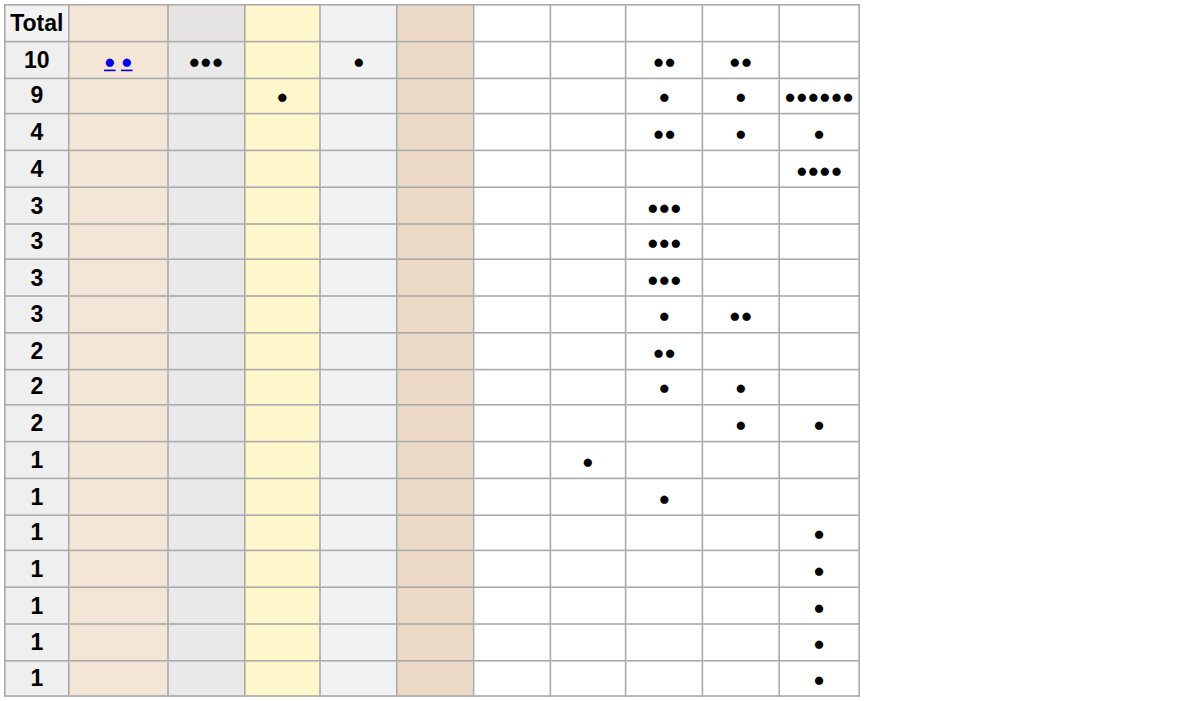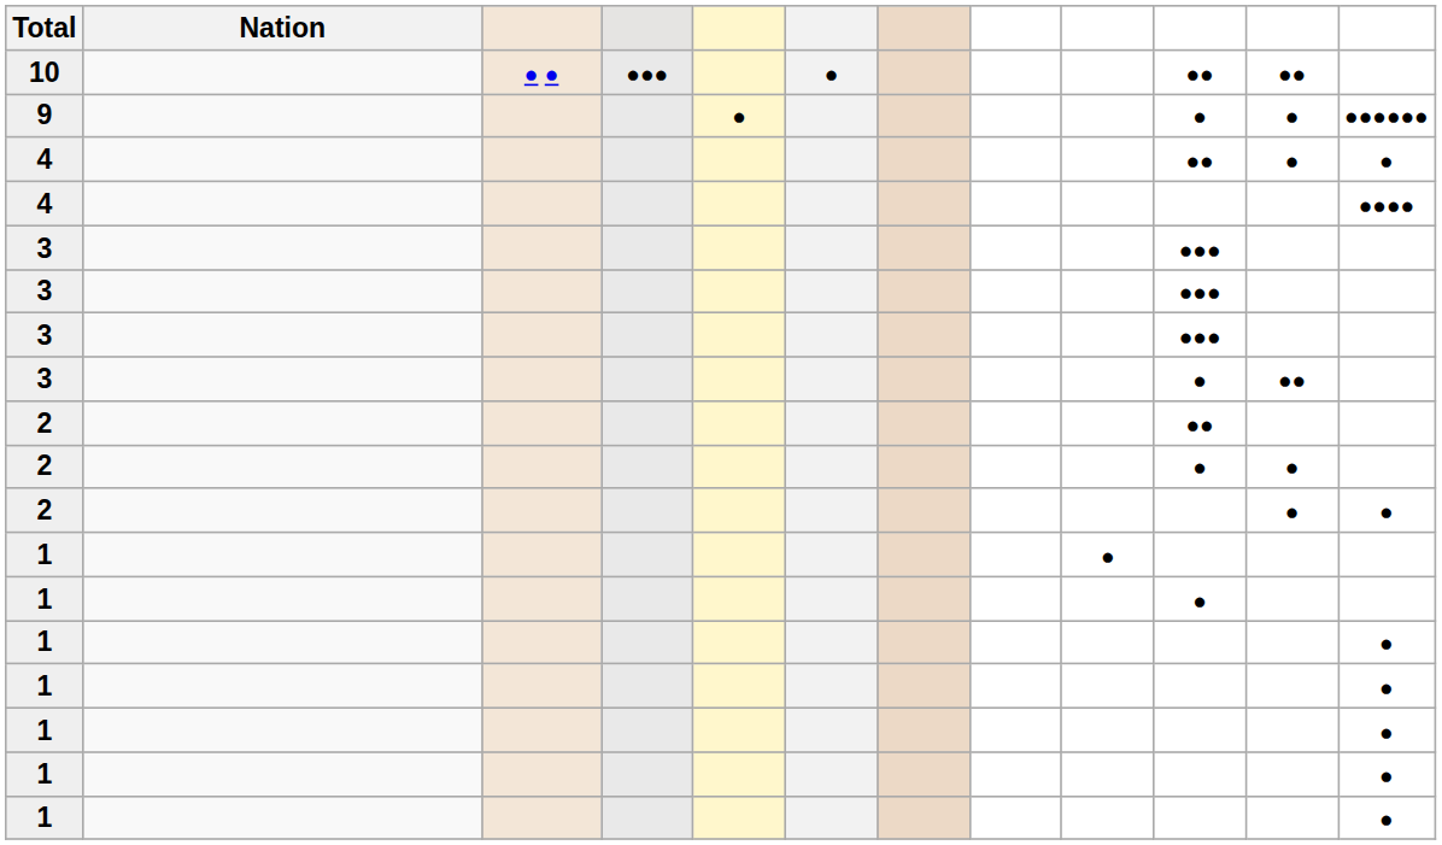 <table class="sortable wikitable" style="font-size:90%">
 <tr>
 <th width="30">Total</th>
+<th width="200">Nation</th>
 <th width="55" style="background:#F3E6D7;"></th>
 <th width="41" style="background:#E5E4E2;"></th>
 <th width="41" style="background:#fff7cc;"></th>
 <th width="41" style="background:#f2f2f2;"></th>
 <th width="41" style="background:#ecd9c6;"></th>
 <th width="41" style="background:#fff;"></th>
 <th width="41" style="background:#fff;"></th>
 <th width="41" style="background:#fff;"></th>
 <th width="41" style="background:#fff;"></th>
 <th width="41" style="background:#fff;"></th>
 </tr>
 <tr align="center">
 <td style="background:#efefef;"><strong>10</strong></td>
+<td align="left"></td>
 <td style="background:#F3E6D7;"> <small><a href='#'>●</a> <a href='#'>●</a></small></td>
 <td style="background:#E9E9E9;"> <small>●●●</small></td>
 <td style="background:#fff7cc;"> <small> </small></td>
 <td style="background:#f2f2f2;"> <small>●</small></td>
 <td style="background:#ecd9c6;"> <small> </small></td>
 <td style="background:#fff;"> <small> </small></td>
 <td style="background:#fff;"> <small> </small></td>
 <td style="background:#fff;"> <small>●●</small></td>
 <td style="background:#fff;"> <small>●●</small></td>
 <td style="background:#fff;"> <small> </small></td>
 </tr>
 <tr align="center">
 <td style="background:#efefef;"><strong>9</strong></td>
+<td align="left"></td>
 <td style="background:#F3E6D7;"> <small> </small></td>
 <td style="background:#E9E9E9;"> <small> </small></td>
 <td style="background:#fff7cc;"> <small>●</small></td>
 <td style="background:#f2f2f2;"> <small> </small></td>
 <td style="background:#ecd9c6;"> <small> </small></td>
 <td style="background:#fff;"> <small> </small></td>
 <td style="background:#fff;"> <small> </small></td>
 <td style="background:#fff;"> <small>●</small></td>
 <td style="background:#fff;"> <small>●</small></td>
 <td style="background:#fff;"> <small>●●●●●●</small></td>
 </tr>
 <tr align="center">
 <td style="background:#efefef;"><strong>4</strong></td>
+<td align="left"></td>
 <td style="background:#F3E6D7;"> <small> </small></td>
 <td style="background:#E9E9E9;"> <small> </small></td>
 <td style="background:#fff7cc;"> <small> </small></td>
 <td style="background:#f2f2f2;"> <small> </small></td>
 <td style="background:#ecd9c6;"> <small> </small></td>
 <td style="background:#fff;"> <small> </small></td>
 <td style="background:#fff;"> <small> </small></td>
 <td style="background:#fff;"> <small>●●</small></td>
 <td style="background:#fff;"> <small>●</small></td>
 <td style="background:#fff;"> <small>●</small></td>
 </tr>
 <tr align="center">
 <td style="background:#efefef;"><strong>4</strong></td>
+<td align="left"></td>
 <td style="background:#F3E6D7;"> <small> </small></td>
 <td style="background:#E9E9E9;"> <small> </small></td>
 <td style="background:#fff7cc;"> <small> </small></td>
 <td style="background:#f2f2f2;"> <small> </small></td>
 <td style="background:#ecd9c6;"> <small> </small></td>
 <td style="background:#fff;"> <small> </small></td>
 <td style="background:#fff;"> <small> </small></td>
 <td style="background:#fff;"> <small> </small></td>
 <td style="background:#fff;"> <small> </small></td>
 <td style="background:#fff;"> <small>●●●●</small></td>
 </tr>
 <tr align="center">
 <td style="background:#efefef;"><strong>3</strong></td>
+<td align="left"></td>
 <td style="background:#F3E6D7;"> <small> </small></td>
 <td style="background:#E9E9E9;"> <small> </small></td>
 <td style="background:#fff7cc;"> <small> </small></td>
 <td style="background:#f2f2f2;"> <small> </small></td>
 <td style="background:#ecd9c6;"> <small> </small></td>
 <td style="background:#fff;"> <small> </small></td>
 <td style="background:#fff;"> <small> </small></td>
 <td style="background:#fff;"> <small>●●●</small></td>
 <td style="background:#fff;"> <small> </small></td>
 <td style="background:#fff;"> <small> </small></td>
 </tr>
 <tr align="center">
 <td style="background:#efefef;"><strong>3</strong></td>
+<td align="left"></td>
 <td style="background:#F3E6D7;"> <small> </small></td>
 <td style="background:#E9E9E9;"> <small> </small></td>
 <td style="background:#fff7cc;"> <small> </small></td>
 <td style="background:#f2f2f2;"> <small> </small></td>
 <td style="background:#ecd9c6;"> <small> </small></td>
 <td style="background:#fff;"> <small> </small></td>
 <td style="background:#fff;"> <small> </small></td>
 <td style="background:#fff;"> <small>●●●</small></td>
 <td style="background:#fff;"> <small> </small></td>
 <td style="background:#fff;"> <small> </small></td>
 </tr>
 <tr align="center">
 <td style="background:#efefef;"><strong>3</strong></td>
+<td align="left"></td>
 <td style="background:#F3E6D7;"> <small> </small></td>
 <td style="background:#E9E9E9;"> <small> </small></td>
 <td style="background:#fff7cc;"> <small> </small></td>
 <td style="background:#f2f2f2;"> <small> </small></td>
 <td style="background:#ecd9c6;"> <small> </small></td>
 <td style="background:#fff;"> <small> </small></td>
 <td style="background:#fff;"> <small> </small></td>
 <td style="background:#fff;"> <small>●●●</small></td>
 <td style="background:#fff;"> <small> </small></td>
 <td style="background:#fff;"> <small> </small></td>
 </tr>
 <tr align="center">
 <td style="background:#efefef;"><strong>3</strong></td>
+<td align="left"></td>
 <td style="background:#F3E6D7;"> <small> </small></td>
 <td style="background:#E9E9E9;"> <small> </small></td>
 <td style="background:#fff7cc;"> <small> </small></td>
 <td style="background:#f2f2f2;"> <small> </small></td>
 <td style="background:#ecd9c6;"> <small> </small></td>
 <td style="background:#fff;"> <small> </small></td>
 <td style="background:#fff;"> <small> </small></td>
 <td style="background:#fff;"> <small>●</small></td>
 <td style="background:#fff;"> <small>●●</small></td>
 <td style="background:#fff;"> <small> </small></td>
 </tr>
 <tr align="center">
 <td style="background:#efefef;"><strong>2</strong></td>
+<td align="left"></td>
 <td style="background:#F3E6D7;"> <small> </small></td>
 <td style="background:#E9E9E9;"> <small> </small></td>
 <td style="background:#fff7cc;"> <small> </small></td>
 <td style="background:#f2f2f2;"> <small> </small></td>
 <td style="background:#ecd9c6;"> <small> </small></td>
 <td style="background:#fff;"> <small> </small></td>
 <td style="background:#fff;"> <small> </small></td>
 <td style="background:#fff;"> <small>●●</small></td>
 <td style="background:#fff;"> <small> </small></td>
 <td style="background:#fff;"> <small> </small></td>
 </tr>
 <tr align="center">
 <td style="background:#efefef;"><strong>2</strong></td>
+<td align="left"></td>
 <td style="background:#F3E6D7;"> <small> </small></td>
 <td style="background:#E9E9E9;"> <small> </small></td>
 <td style="background:#fff7cc;"> <small> </small></td>
 <td style="background:#f2f2f2;"> <small> </small></td>
 <td style="background:#ecd9c6;"> <small> </small></td>
 <td style="background:#fff;"> <small> </small></td>
 <td style="background:#fff;"> <small> </small></td>
 <td style="background:#fff;"> <small>●</small></td>
 <td style="background:#fff;"> <small>●</small></td>
 <td style="background:#fff;"> <small> </small></td>
 </tr>
 <tr align="center">
 <td style="background:#efefef;"><strong>2</strong></td>
+<td align="left"></td>
 <td style="background:#F3E6D7;"> <small> </small></td>
 <td style="background:#E9E9E9;"> <small> </small></td>
 <td style="background:#fff7cc;"> <small> </small></td>
 <td style="background:#f2f2f2;"> <small> </small></td>
 <td style="background:#ecd9c6;"> <small> </small></td>
 <td style="background:#fff;"> <small> </small></td>
 <td style="background:#fff;"> <small> </small></td>
 <td style="background:#fff;"> <small> </small></td>
 <td style="background:#fff;"> <small>●</small></td>
 <td style="background:#fff;"> <small>●</small></td>
 </tr>
 <tr align="center">
 <td style="background:#efefef;"><strong>1</strong></td>
+<td align="left"></td>
 <td style="background:#F3E6D7;"> <small> </small></td>
 <td style="background:#E9E9E9;"> <small> </small></td>
 <td style="background:#fff7cc;"> <small> </small></td>
 <td style="background:#f2f2f2;"> <small> </small></td>
 <td style="background:#ecd9c6;"> <small> </small></td>
 <td style="background:#fff;"> <small> </small></td>
 <td style="background:#fff;"> <small>●</small></td>
 <td style="background:#fff;"> <small> </small></td>
 <td style="background:#fff;"> <small> </small></td>
 <td style="background:#fff;"> <small> </small></td>
 </tr>
 <tr align="center">
 <td style="background:#efefef;"><strong>1</strong></td>
+<td align="left"></td>
 <td style="background:#F3E6D7;"> <small> </small></td>
 <td style="background:#E9E9E9;"> <small> </small></td>
 <td style="background:#fff7cc;"> <small> </small></td>
 <td style="background:#f2f2f2;"> <small> </small></td>
 <td style="background:#ecd9c6;"> <small> </small></td>
 <td style="background:#fff;"> <small> </small></td>
 <td style="background:#fff;"> <small> </small></td>
 <td style="background:#fff;"> <small>●</small></td>
 <td style="background:#fff;"> <small> </small></td>
 <td style="background:#fff;"> <small> </small></td>
 </tr>
 <tr align="center">
 <td style="background:#efefef;"><strong>1</strong></td>
+<td align="left"></td>
 <td style="background:#F3E6D7;"> <small> </small></td>
 <td style="background:#E9E9E9;"> <small> </small></td>
 <td style="background:#fff7cc;"> <small> </small></td>
 <td style="background:#f2f2f2;"> <small> </small></td>
 <td style="background:#ecd9c6;"> <small> </small></td>
 <td style="background:#fff;"> <small> </small></td>
 <td style="background:#fff;"> <small> </small></td>
 <td style="background:#fff;"> <small> </small></td>
 <td style="background:#fff;"> <small> </small></td>
 <td style="background:#fff;"> <small>●</small></td>
 </tr>
 <tr align="center">
 <td style="background:#efefef;"><strong>1</strong></td>
+<td align="left"></td>
 <td style="background:#F3E6D7;"> <small> </small></td>
 <td style="background:#E9E9E9;"> <small> </small></td>
 <td style="background:#fff7cc;"> <small> </small></td>
 <td style="background:#f2f2f2;"> <small> </small></td>
 <td style="background:#ecd9c6;"> <small> </small></td>
 <td style="background:#fff;"> <small> </small></td>
 <td style="background:#fff;"> <small> </small></td>
 <td style="background:#fff;"> <small> </small></td>
 <td style="background:#fff;"> <small> </small></td>
 <td style="background:#fff;"> <small>●</small></td>
 </tr>
 <tr align="center">
 <td style="background:#efefef;"><strong>1</strong></td>
+<td align="left"></td>
 <td style="background:#F3E6D7;"> <small> </small></td>
 <td style="background:#E9E9E9;"> <small> </small></td>
 <td style="background:#fff7cc;"> <small> </small></td>
 <td style="background:#f2f2f2;"> <small> </small></td>
 <td style="background:#ecd9c6;"> <small> </small></td>
 <td style="background:#fff;"> <small> </small></td>
 <td style="background:#fff;"> <small> </small></td>
 <td style="background:#fff;"> <small> </small></td>
 <td style="background:#fff;"> <small> </small></td>
 <td style="background:#fff;"> <small>●</small></td>
 </tr>
 <tr align="center">
 <td style="background:#efefef;"><strong>1</strong></td>
+<td align="left"></td>
 <td style="background:#F3E6D7;"> <small> </small></td>
 <td style="background:#E9E9E9;"> <small> </small></td>
 <td style="background:#fff7cc;"> <small> </small></td>
 <td style="background:#f2f2f2;"> <small> </small></td>
 <td style="background:#ecd9c6;"> <small> </small></td>
 <td style="background:#fff;"> <small> </small></td>
 <td style="background:#fff;"> <small> </small></td>
 <td style="background:#fff;"> <small> </small></td>
 <td style="background:#fff;"> <small> </small></td>
 <td style="background:#fff;"> <small>●</small></td>
 </tr>
 <tr align="center">
 <td style="background:#efefef;"><strong>1</strong></td>
+<td align="left"></td>
 <td style="background:#F3E6D7;"> <small> </small></td>
 <td style="background:#E9E9E9;"> <small> </small></td>
 <td style="background:#fff7cc;"> <small> </small></td>
 <td style="background:#f2f2f2;"> <small> </small></td>
 <td style="background:#ecd9c6;"> <small> </small></td>
 <td style="background:#fff;"> <small> </small></td>
 <td style="background:#fff;"> <small> </small></td>
 <td style="background:#fff;"> <small> </small></td>
 <td style="background:#fff;"> <small> </small></td>
 <td style="background:#fff;"> <small>●</small></td>
 </tr>
 </table>
